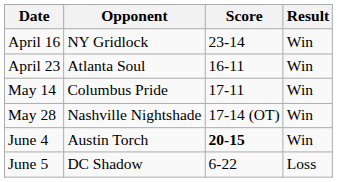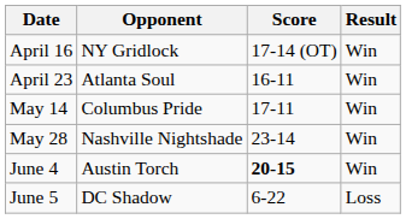 <table class="wikitable">
 <tr>
 <th>Date</th>
 <th>Opponent</th>
 <th>Score</th>
 <th>Result</th>
 </tr>
 <tr>
 <td>April 16</td>
 <td>NY Gridlock</td>
-<td>23-14</td>
+<td>17-14 (OT)</td>
 <td>Win</td>
 </tr>
 <tr>
 <td>April 23</td>
 <td>Atlanta Soul</td>
 <td>16-11</td>
 <td>Win</td>
 </tr>
 <tr>
 <td>May 14</td>
 <td>Columbus Pride</td>
 <td>17-11</td>
 <td>Win</td>
 </tr>
 <tr>
 <td>May 28</td>
 <td>Nashville Nightshade</td>
-<td>17-14 (OT)</td>
+<td>23-14</td>
 <td>Win</td>
 </tr>
 <tr>
 <td>June 4</td>
 <td>Austin Torch</td>
 <td><strong>20-15</strong></td>
 <td>Win</td>
 </tr>
 <tr>
 <td>June 5</td>
 <td>DC Shadow</td>
 <td>6-22</td>
 <td>Loss</td>
 </tr>
 </table>
